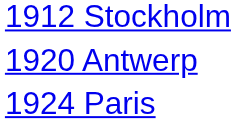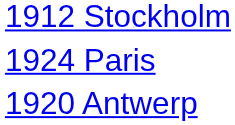 <table>
 <tr>
 <td><a href='#'>1912 Stockholm</a><br></td>
+<td></td>
+<td></td>
+<td></td>
+</tr>
+<tr>
+<td><a href='#'>1924 Paris</a><br></td>
 <td></td>
 <td></td>
 <td></td>
 </tr>
 <tr>
 <td><a href='#'>1920 Antwerp</a><br></td>
 <td></td>
 <td></td>
 <td></td>
 </tr>
-<tr>
-<td><a href='#'>1924 Paris</a><br></td>
-<td></td>
-<td></td>
-<td></td>
-</tr>
 </table>
